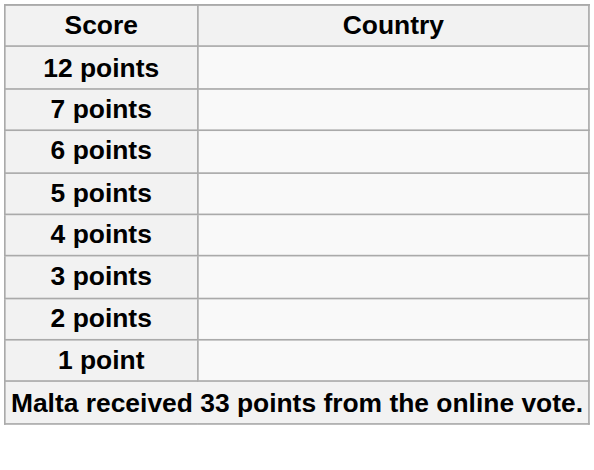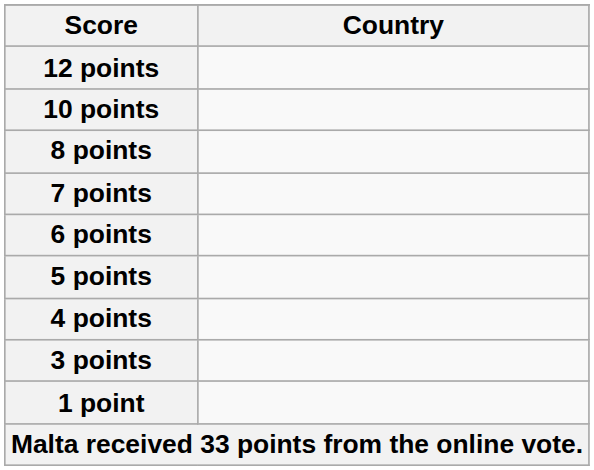 <table class="wikitable">
 <tr>
 </tr>
 <tr>
 <th scope="col" width="33%">Score</th>
 <th scope="col">Country</th>
 </tr>
 <tr>
 <th scope="row">12 points</th>
+<td></td>
+</tr>
+<tr>
+<th scope="row">10 points</th>
+<td></td>
+</tr>
+<tr>
+<th scope="row">8 points</th>
 <td></td>
 </tr>
 <tr>
 <th scope="row">7 points</th>
 <td></td>
 </tr>
 <tr>
 <th scope="row">6 points</th>
 <td></td>
 </tr>
 <tr>
 <th scope="row">5 points</th>
 <td></td>
 </tr>
 <tr>
 <th scope="row">4 points</th>
 <td></td>
 </tr>
 <tr>
 <th scope="row">3 points</th>
 <td></td>
 </tr>
 <tr>
-<th scope="row">2 points</th>
-<td></td>
-</tr>
-<tr>
 <th scope="row">1 point</th>
 <td></td>
 </tr>
 <tr>
 <th colspan="2">Malta received 33 points from the online vote.</th>
 </tr>
 </table>
